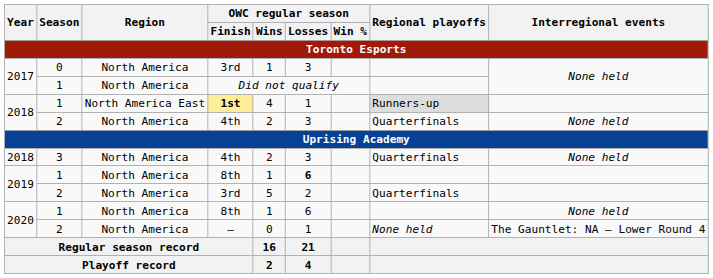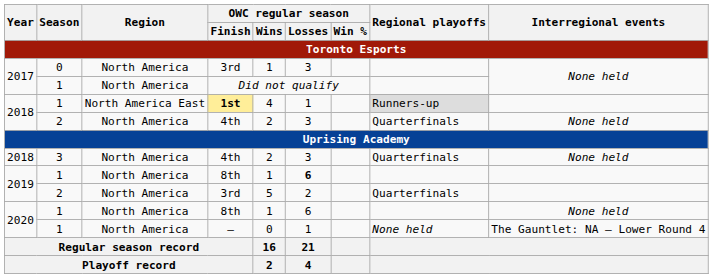 <table class="wikitable" style="text-align:center; font-size:95%">
 <tr>
 <th rowspan="2">Year</th>
 <th rowspan="2">Season</th>
 <th rowspan="2">Region</th>
 <th colspan="4">OWC regular season</th>
 <th rowspan="2">Regional playoffs</th>
 <th rowspan="2">Interregional events</th>
 </tr>
 <tr>
 <th>Finish</th>
 <th>Wins</th>
 <th>Losses</th>
 <th>Win %</th>
 </tr>
 <tr>
 <th colspan="9" style="background:#A11908; color:#FFFFFF;">Toronto Esports</th>
 </tr>
 <tr>
 <td rowspan="2">2017</td>
 <td>0</td>
 <td>North America</td>
 <td>3rd</td>
 <td>1</td>
 <td>3</td>
 <td></td>
 <td style="text-align:left;"></td>
 <td rowspan="2"><em>None held</em></td>
 </tr>
 <tr>
 <td>1</td>
 <td>North America</td>
 <td colspan="4"><em>Did not qualify</em></td>
 <td style="text-align:left;"></td>
 </tr>
 <tr>
 <td rowspan= "2">2018</td>
 <td>1</td>
 <td>North America East</td>
 <td bgcolor="#FFEE99"><strong>1st</strong></td>
 <td>4</td>
 <td>1</td>
 <td></td>
 <td bgcolor="#DDD" style="text-align:left;">Runners-up</td>
 <td></td>
 </tr>
 <tr>
 <td>2</td>
 <td>North America</td>
 <td>4th</td>
 <td>2</td>
 <td>3</td>
 <td></td>
 <td style="text-align:left;">Quarterfinals</td>
 <td><em>None held</em></td>
 </tr>
 <tr>
 <th colspan="9" style="background:#064196; color:#FFFFFF;">Uprising Academy</th>
 </tr>
 <tr>
 <td>2018</td>
 <td>3</td>
 <td>North America</td>
 <td>4th</td>
 <td>2</td>
 <td>3</td>
 <td></td>
 <td style="text-align:left;">Quarterfinals</td>
 <td><em>None held</em></td>
 </tr>
 <tr>
 <td rowspan="2">2019</td>
 <td>1</td>
 <td>North America</td>
 <td>8th</td>
 <td>1</td>
 <td><strong>6</strong></td>
 <td></td>
 <td style="text-align:left;"></td>
 <td></td>
 </tr>
 <tr>
 <td>2</td>
 <td>North America</td>
 <td>3rd</td>
 <td>5</td>
 <td>2</td>
 <td></td>
 <td style="text-align:left;">Quarterfinals</td>
 <td style="text-align:left;"></td>
 </tr>
 <tr>
 <td rowspan="2">2020</td>
 <td>1</td>
 <td>North America</td>
 <td>8th</td>
 <td>1</td>
 <td>6</td>
 <td></td>
 <td style="text-align:left;"></td>
 <td><em>None held</em></td>
 </tr>
 <tr>
-<td>2</td>
+<td>1</td>
 <td>North America</td>
 <td>–</td>
 <td>0</td>
 <td>1</td>
 <td></td>
 <td style="text-align:left;"><em>None held</em></td>
 <td style="text-align:left;">The Gauntlet: NA – Lower Round 4</td>
 </tr>
 <tr>
 <th colspan="4">Regular season record</th>
 <th>16</th>
 <th>21</th>
 <th></th>
 <th colspan="3"></th>
 </tr>
 <tr>
 <th colspan="4">Playoff record</th>
 <th>2</th>
 <th>4</th>
 <th></th>
 <th colspan="3"></th>
 </tr>
 </table>
